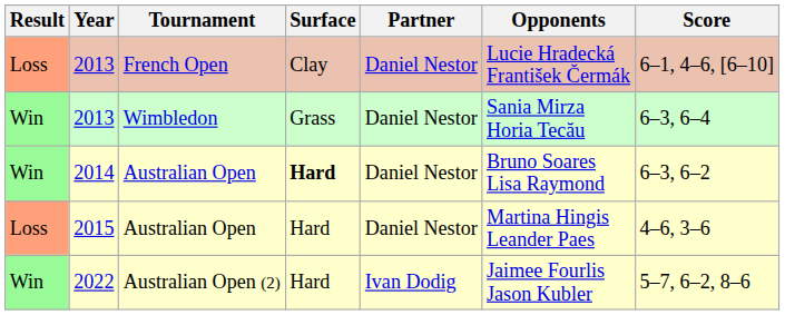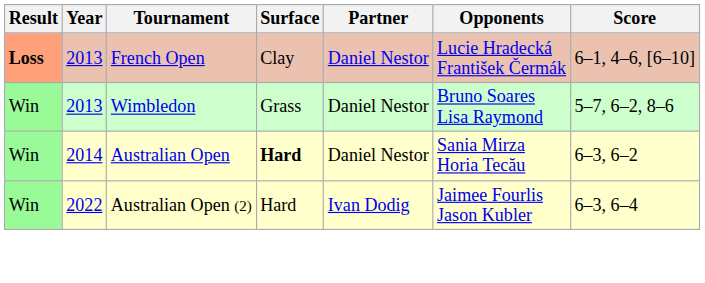 <table class="sortable wikitable">
 <tr>
 <th>Result</th>
 <th>Year</th>
 <th>Tournament</th>
 <th>Surface</th>
 <th>Partner</th>
 <th>Opponents</th>
 <th>Score</th>
 </tr>
 <tr style="background:#ebc2af;">
-<td style="background:#ffa07a;">Loss</td>
+<td style="background:#ffa07a;"><strong>Loss</strong></td>
 <td><a href='#'>2013</a></td>
 <td><a href='#'>French Open</a></td>
 <td>Clay</td>
 <td> <a href='#'>Daniel Nestor</a></td>
 <td> <a href='#'>Lucie Hradecká</a><br> <a href='#'>František Čermák</a></td>
 <td>6–1, 4–6, [6–10]</td>
 </tr>
 <tr style="background:#cfc;">
 <td style="background:#98fb98;">Win</td>
 <td><a href='#'>2013</a></td>
 <td><a href='#'>Wimbledon</a></td>
 <td>Grass</td>
 <td> Daniel Nestor</td>
-<td> <a href='#'>Sania Mirza</a><br> <a href='#'>Horia Tecău</a></td>
-<td>6–3, 6–4</td>
+<td> <a href='#'>Bruno Soares</a><br> <a href='#'>Lisa Raymond</a></td>
+<td>5–7, 6–2, 8–6</td>
 </tr>
 <tr style="background:#ffc;">
 <td style="background:#98fb98;">Win</td>
 <td><a href='#'>2014</a></td>
 <td><a href='#'>Australian Open</a></td>
 <td><strong>Hard</strong></td>
 <td> Daniel Nestor</td>
-<td> <a href='#'>Bruno Soares</a><br> <a href='#'>Lisa Raymond</a></td>
+<td> <a href='#'>Sania Mirza</a><br> <a href='#'>Horia Tecău</a></td>
 <td>6–3, 6–2</td>
-</tr>
-<tr style="background:#ffc;">
-<td style="background:#ffa07a;">Loss</td>
-<td><a href='#'>2015</a></td>
-<td>Australian Open</td>
-<td>Hard</td>
-<td> Daniel Nestor</td>
-<td> <a href='#'>Martina Hingis</a><br> <a href='#'>Leander Paes</a></td>
-<td>4–6, 3–6</td>
 </tr>
 <tr style="background:#ffc;">
 <td style="background:#98fb98;">Win</td>
 <td><a href='#'>2022</a></td>
 <td>Australian Open <small>(2)</small></td>
 <td>Hard</td>
 <td> <a href='#'>Ivan Dodig</a></td>
 <td> <a href='#'>Jaimee Fourlis</a><br> <a href='#'>Jason Kubler</a></td>
-<td>5–7, 6–2, 8–6</td>
+<td>6–3, 6–4</td>
 </tr>
 </table>
